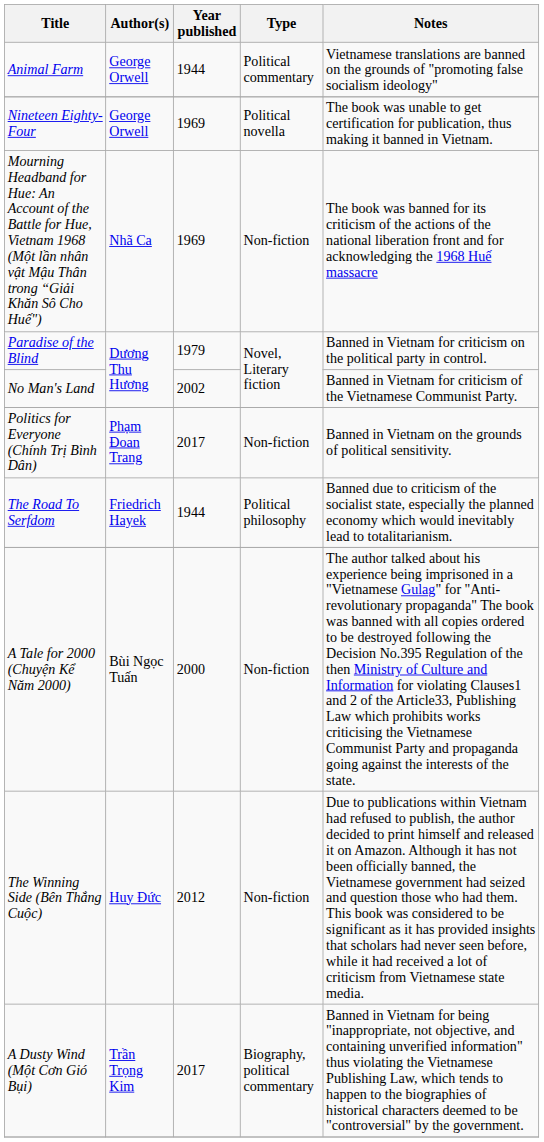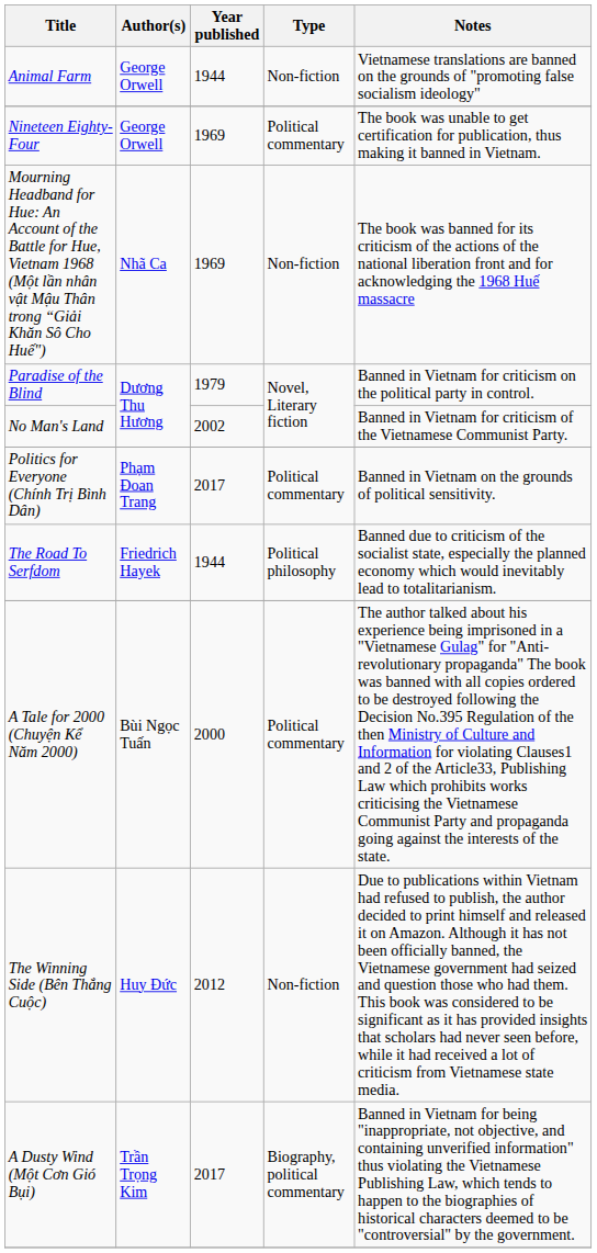 <table class="wikitable sortable sticky-header">
 <tr>
 <th>Title</th>
 <th>Author(s)</th>
 <th>Year published</th>
 <th>Type</th>
 <th class="unsortable">Notes</th>
 </tr>
 <tr>
 <td><em><a href='#'>Animal Farm</a></em></td>
 <td><a href='#'>George Orwell</a></td>
 <td>1944</td>
-<td>Political commentary</td>
+<td>Non-fiction</td>
 <td>Vietnamese translations are banned on the grounds of "promoting false socialism ideology" </td>
 </tr>
 <tr>
 </tr>
 <tr>
 <td><em><a href='#'>Nineteen Eighty-Four</a></em></td>
 <td><a href='#'>George Orwell</a></td>
 <td>1969</td>
-<td>Political novella</td>
+<td>Political commentary</td>
 <td>The book was unable to get certification for publication, thus making it banned in Vietnam.</td>
 </tr>
 <tr>
 <td><em>Mourning Headband for Hue: An Account of the Battle for Hue, Vietnam 1968 (Một lần nhân vật Mậu Thân trong “Giải Khăn Sô Cho Huế")</em></td>
 <td><a href='#'>Nhã Ca</a></td>
 <td>1969</td>
 <td>Non-fiction</td>
 <td>The book was banned for its criticism of the actions of the national liberation front and for acknowledging the <a href='#'>1968 Huế massacre</a></td>
 </tr>
 <tr>
 <td><em><a href='#'>Paradise of the Blind</a></em></td>
 <td rowspan="2"><a href='#'>Dương Thu Hương</a></td>
 <td>1979</td>
 <td rowspan="2">Novel, Literary fiction</td>
 <td>Banned in Vietnam for criticism on the political party in control.</td>
 </tr>
 <tr>
 <td><em>No Man's Land</em></td>
 <td>2002</td>
 <td>Banned in Vietnam for criticism of the Vietnamese Communist Party.</td>
 </tr>
 <tr>
 </tr>
 <tr>
 <td><em>Politics for Everyone (Chính Trị Bình Dân)</em></td>
 <td><a href='#'>Phạm Đoan Trang</a></td>
 <td>2017</td>
-<td>Non-fiction</td>
+<td>Political commentary</td>
 <td>Banned in Vietnam on the grounds of political sensitivity.</td>
 </tr>
 <tr>
 <td><em><a href='#'>The Road To Serfdom</a></em></td>
 <td><a href='#'>Friedrich Hayek</a></td>
 <td>1944</td>
 <td>Political philosophy</td>
 <td>Banned due to criticism of the socialist state, especially the planned economy which would inevitably lead to totalitarianism.</td>
 </tr>
 <tr>
 </tr>
 <tr>
 <td><em>A Tale for 2000 (Chuyện Kể Năm 2000)</em></td>
 <td>Bùi Ngọc Tuấn</td>
 <td>2000</td>
-<td>Non-fiction</td>
+<td>Political commentary</td>
 <td>The author talked about his experience being imprisoned in a "Vietnamese <a href='#'>Gulag</a>" for "Anti-revolutionary propaganda" The book was banned with all copies ordered to be destroyed following the Decision No.395 Regulation of the then <a href='#'>Ministry of Culture and Information</a> for violating Clauses1 and 2 of the Article33, Publishing Law which prohibits works criticising the Vietnamese Communist Party and propaganda going against the interests of the state.</td>
 </tr>
 <tr>
 <td><em>The Winning Side (Bên Thắng Cuộc)</em></td>
 <td><a href='#'>Huy Đức</a></td>
 <td>2012</td>
 <td>Non-fiction</td>
 <td>Due to publications within Vietnam had refused to publish, the author decided to print himself and released it on Amazon. Although it has not been officially banned, the Vietnamese government had seized and question those who had them. This book was considered to be significant as it has provided insights that scholars had never seen before, while it had received a lot of criticism from Vietnamese state media.</td>
 </tr>
 <tr>
 <td><em>A Dusty Wind (Một Cơn Gió Bụi)</em></td>
 <td><a href='#'>Trần Trọng Kim</a></td>
 <td>2017</td>
 <td>Biography, political commentary</td>
 <td>Banned in Vietnam for being "inappropriate, not objective, and containing unverified information" thus violating the Vietnamese Publishing Law, which tends to happen to the biographies of historical characters deemed to be "controversial" by the government.</td>
 </tr>
 <tr>
 </tr>
 </table>
